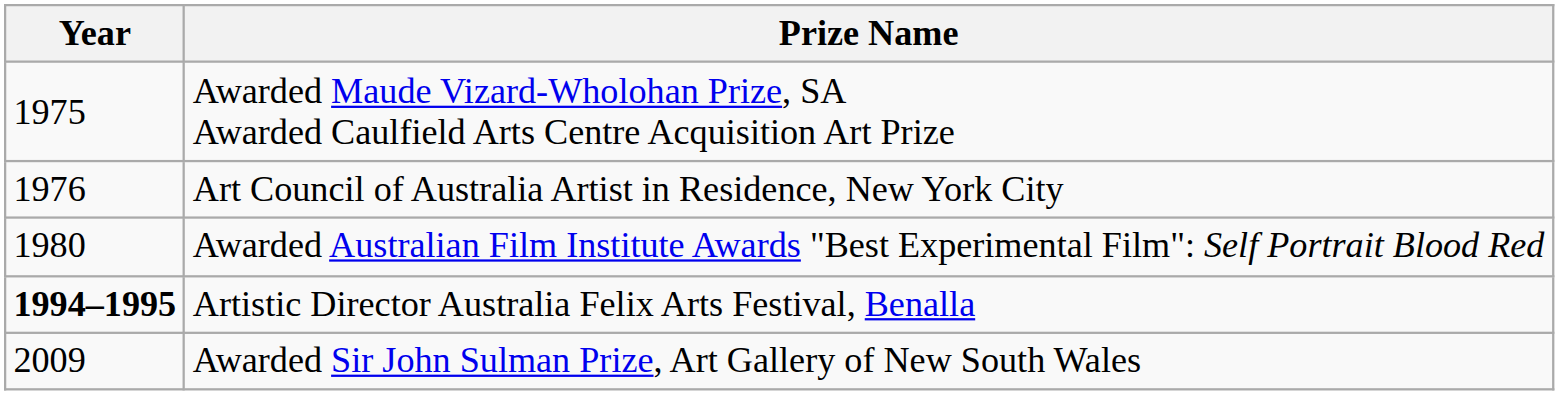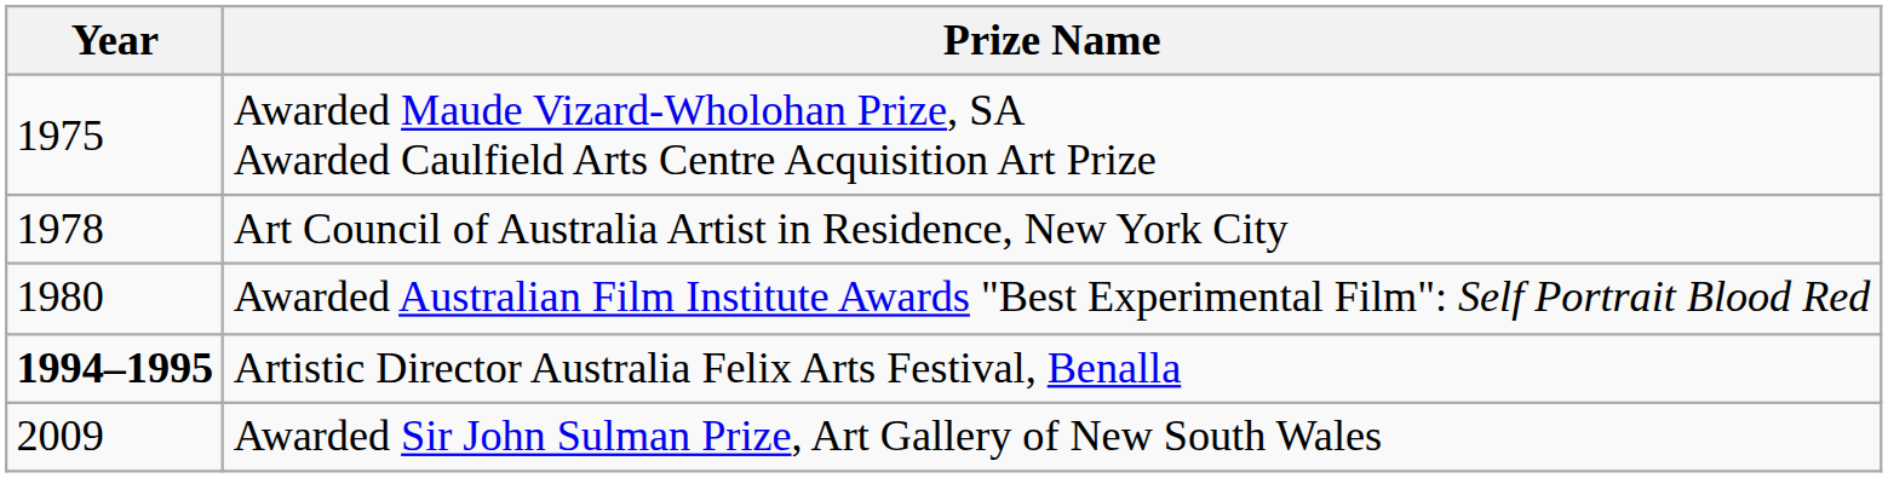 <table class="wikitable">
 <tr>
 <th>Year</th>
 <th>Prize Name</th>
 </tr>
 <tr>
 <td>1975</td>
 <td>Awarded <a href='#'>Maude Vizard-Wholohan Prize</a>, SA<br>Awarded Caulfield Arts Centre Acquisition Art Prize</td>
 </tr>
 <tr>
-<td>1976</td>
+<td>1978</td>
 <td>Art Council of Australia Artist in Residence, New York City</td>
 </tr>
 <tr>
 <td>1980</td>
 <td>Awarded <a href='#'>Australian Film Institute Awards</a> "Best Experimental Film": <em>Self Portrait Blood Red</em></td>
 </tr>
 <tr>
 <td><strong>1994–1995</strong></td>
 <td>Artistic Director Australia Felix Arts Festival, <a href='#'>Benalla</a></td>
 </tr>
 <tr>
 <td>2009</td>
 <td>Awarded <a href='#'>Sir John Sulman Prize</a>, Art Gallery of New South Wales</td>
 </tr>
 </table>
